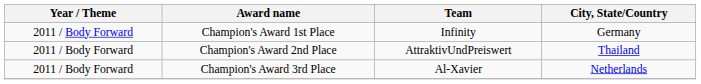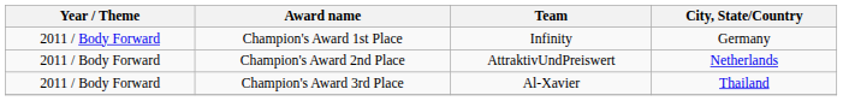 <table class="wikitable" width="75%">
 <tr>
 <th>Year / Theme</th>
 <th>Award name</th>
 <th>Team</th>
 <th>City, State/Country</th>
 </tr>
 <tr>
 <td align="center">2011 / <a href='#'>Body Forward</a></td>
 <td align="center">Champion's Award 1st Place</td>
 <td align="center">Infinity</td>
 <td align="center">Germany</td>
 </tr>
 <tr>
 <td align="center">2011 / Body Forward</td>
 <td align="center">Champion's Award 2nd Place</td>
 <td align ="center">AttraktivUndPreiswert</td>
-<td align="center"><a href='#'>Thailand</a></td>
+<td align="center"><a href='#'>Netherlands</a></td>
 </tr>
 <tr>
 <td align="center">2011 / Body Forward</td>
 <td align="center">Champion's Award 3rd Place</td>
 <td align="center">Al-Xavier</td>
-<td align="center"><a href='#'>Netherlands</a></td>
+<td align="center"><a href='#'>Thailand</a></td>
 </tr>
 <tr>
 </tr>
 </table>
